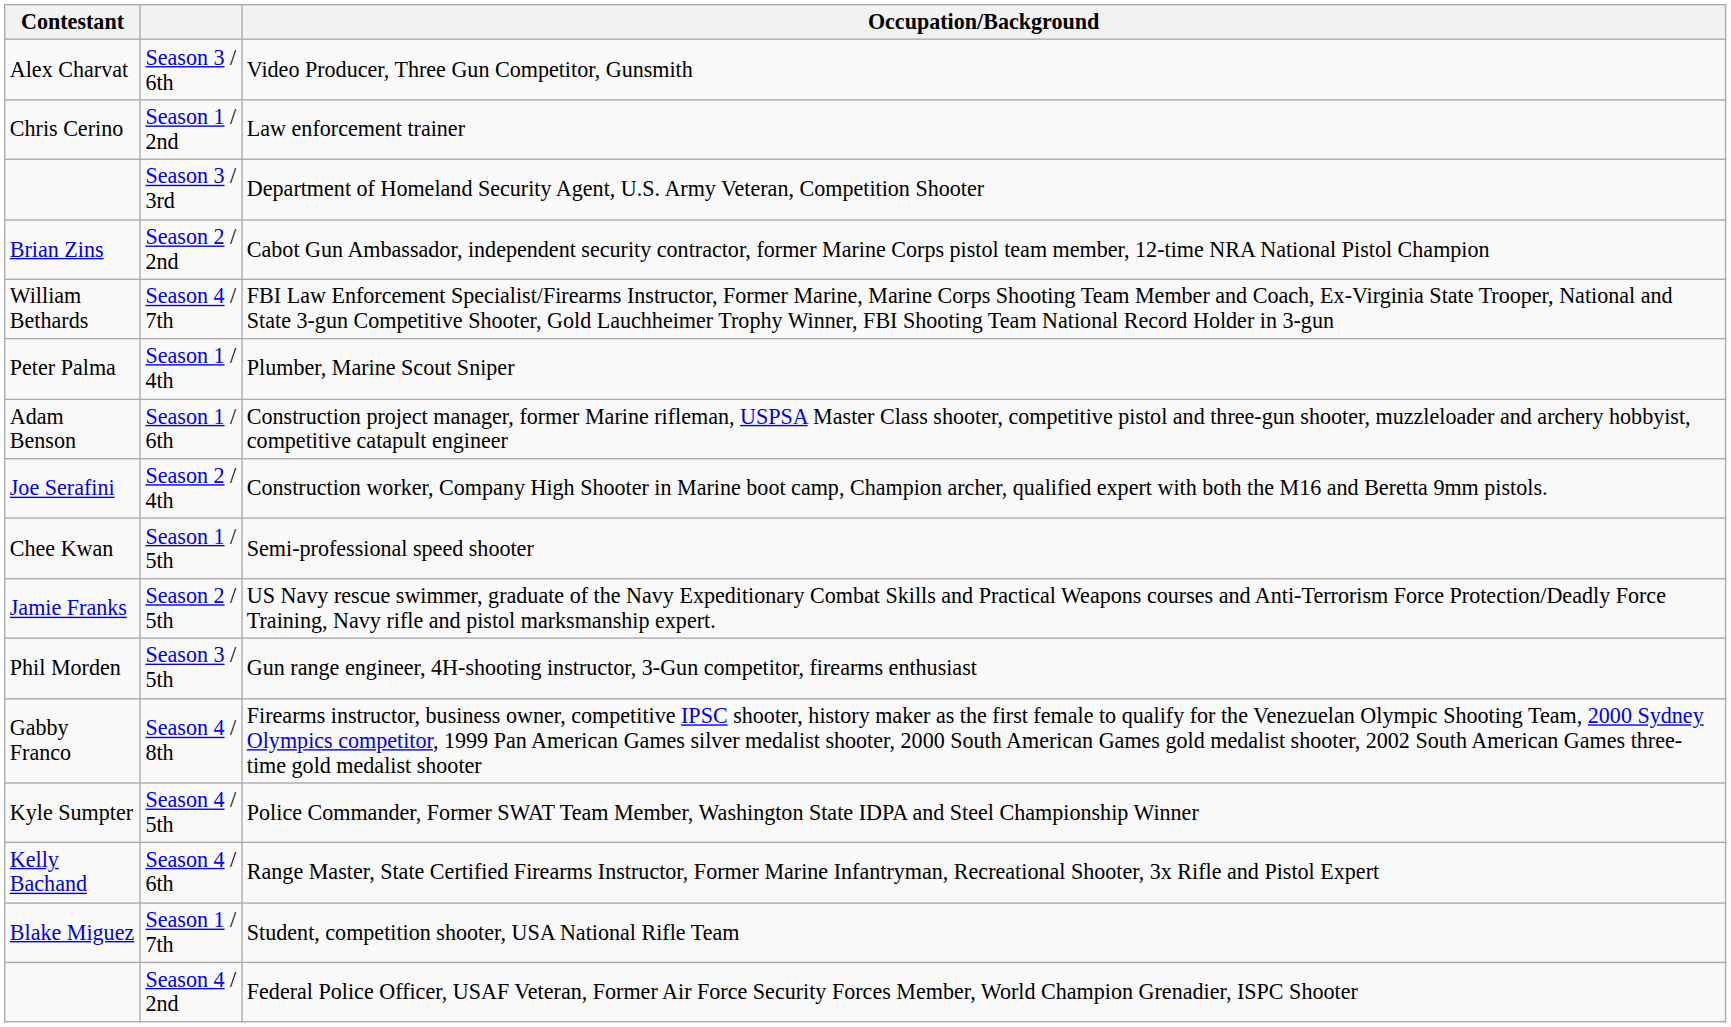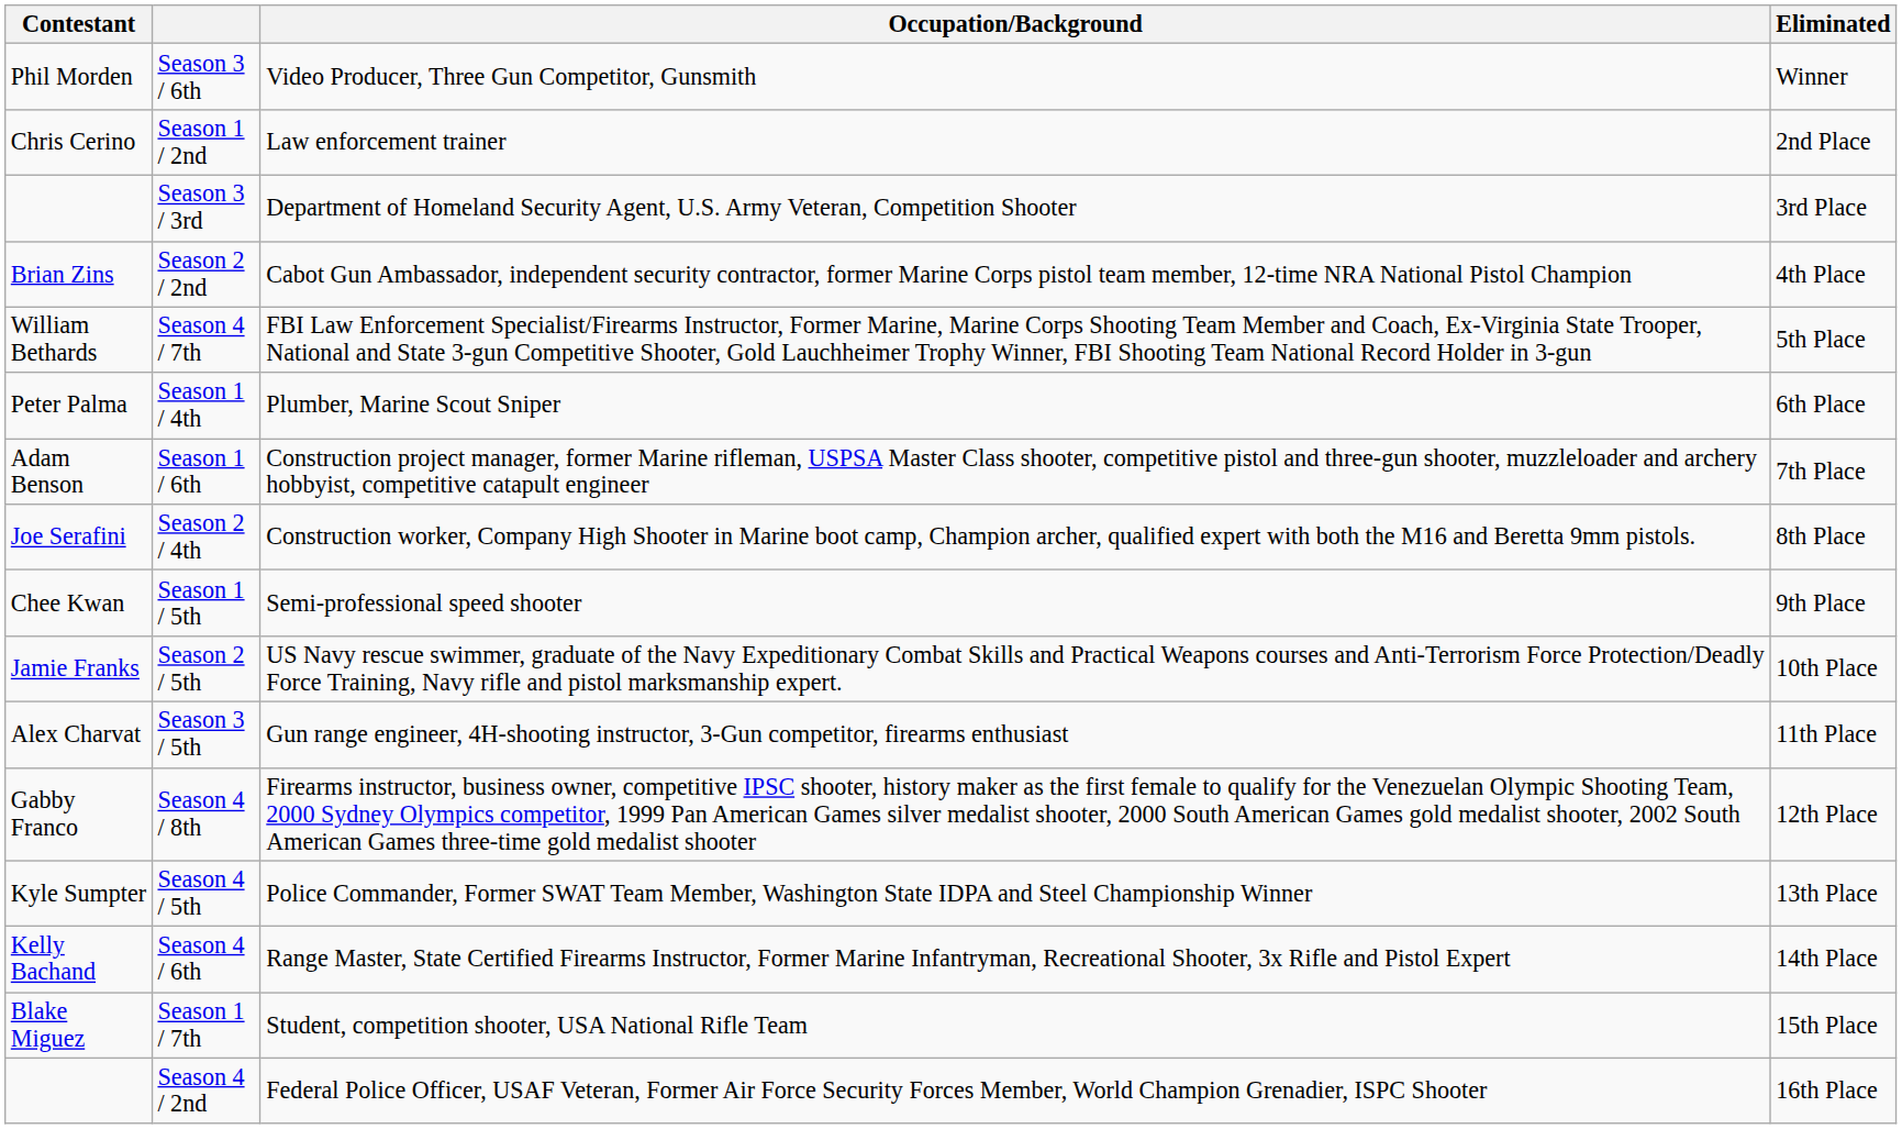 <table class="wikitable sortable">
 <tr>
 <th>Contestant</th>
 <th></th>
 <th>Occupation/Background</th>
+<th>Eliminated</th>
 </tr>
 <tr>
-<td>Alex Charvat</td>
+<td>Phil Morden</td>
 <td><a href='#'>Season 3</a> / 6th</td>
 <td>Video Producer, Three Gun Competitor, Gunsmith</td>
+<td>Winner</td>
 </tr>
 <tr>
 <td>Chris Cerino</td>
 <td><a href='#'>Season 1</a> / 2nd</td>
 <td>Law enforcement trainer</td>
+<td>2nd Place</td>
 </tr>
 <tr>
 <td></td>
 <td><a href='#'>Season 3</a> / 3rd</td>
 <td>Department of Homeland Security Agent, U.S. Army Veteran, Competition Shooter</td>
+<td>3rd Place</td>
 </tr>
 <tr>
 <td><a href='#'>Brian Zins</a></td>
 <td><a href='#'>Season 2</a> / 2nd</td>
 <td>Cabot Gun Ambassador, independent security contractor, former Marine Corps pistol team member, 12-time NRA National Pistol Champion</td>
+<td>4th Place</td>
 </tr>
 <tr>
 <td>William Bethards</td>
 <td><a href='#'>Season 4</a> / 7th</td>
 <td>FBI Law Enforcement Specialist/Firearms Instructor, Former Marine, Marine Corps Shooting Team Member and Coach, Ex-Virginia State Trooper, National and State 3-gun Competitive Shooter, Gold Lauchheimer Trophy Winner, FBI Shooting Team National Record Holder in 3-gun</td>
+<td>5th Place</td>
 </tr>
 <tr>
 <td>Peter Palma</td>
 <td><a href='#'>Season 1</a> / 4th</td>
 <td>Plumber, Marine Scout Sniper</td>
+<td>6th Place</td>
 </tr>
 <tr>
 <td>Adam Benson</td>
 <td><a href='#'>Season 1</a> / 6th</td>
 <td>Construction project manager, former Marine rifleman, <a href='#'>USPSA</a> Master Class shooter, competitive pistol and three-gun shooter, muzzleloader and archery hobbyist, competitive catapult engineer</td>
+<td>7th Place</td>
 </tr>
 <tr>
 <td><a href='#'>Joe Serafini</a></td>
 <td><a href='#'>Season 2</a> / 4th</td>
 <td>Construction worker, Company High Shooter in Marine boot camp, Champion archer, qualified expert with both the M16 and Beretta 9mm pistols.</td>
+<td>8th Place</td>
 </tr>
 <tr>
 <td>Chee Kwan</td>
 <td><a href='#'>Season 1</a> / 5th</td>
 <td>Semi-professional speed shooter</td>
+<td>9th Place</td>
 </tr>
 <tr>
 <td><a href='#'>Jamie Franks</a></td>
 <td><a href='#'>Season 2</a> / 5th</td>
 <td>US Navy rescue swimmer, graduate of the Navy Expeditionary Combat Skills and Practical Weapons courses and Anti-Terrorism Force Protection/Deadly Force Training, Navy rifle and pistol marksmanship expert.</td>
+<td>10th Place</td>
 </tr>
 <tr>
-<td>Phil Morden</td>
+<td>Alex Charvat</td>
 <td><a href='#'>Season 3</a> / 5th</td>
 <td>Gun range engineer, 4H-shooting instructor, 3-Gun competitor, firearms enthusiast</td>
+<td>11th Place</td>
 </tr>
 <tr>
 <td>Gabby Franco</td>
 <td><a href='#'>Season 4</a> / 8th</td>
 <td>Firearms instructor, business owner, competitive <a href='#'>IPSC</a> shooter, history maker as the first female to qualify for the Venezuelan Olympic Shooting Team, <a href='#'>2000 Sydney Olympics competitor</a>, 1999 Pan American Games silver medalist shooter, 2000 South American Games gold medalist shooter, 2002 South American Games three-time gold medalist shooter</td>
+<td>12th Place</td>
 </tr>
 <tr>
 <td>Kyle Sumpter</td>
 <td><a href='#'>Season 4</a> / 5th</td>
 <td>Police Commander, Former SWAT Team Member, Washington State IDPA and Steel Championship Winner</td>
+<td>13th Place</td>
 </tr>
 <tr>
 <td><a href='#'>Kelly Bachand</a></td>
 <td><a href='#'>Season 4</a> / 6th</td>
 <td>Range Master, State Certified Firearms Instructor, Former Marine Infantryman, Recreational Shooter, 3x Rifle and Pistol Expert</td>
+<td>14th Place</td>
 </tr>
 <tr>
 <td><a href='#'>Blake Miguez</a></td>
 <td><a href='#'>Season 1</a> / 7th</td>
 <td>Student, competition shooter, USA National Rifle Team</td>
+<td>15th Place</td>
 </tr>
 <tr>
 <td></td>
 <td><a href='#'>Season 4</a> / 2nd</td>
 <td>Federal Police Officer, USAF Veteran, Former Air Force Security Forces Member, World Champion Grenadier, ISPC Shooter</td>
+<td>16th Place</td>
 </tr>
 </table>
